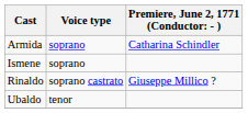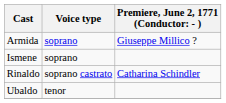 <table class="wikitable">
 <tr>
 <th>Cast</th>
 <th>Voice type</th>
 <th>Premiere, June 2, 1771<br>(Conductor: - )</th>
 </tr>
 <tr>
 <td>Armida</td>
 <td><a href='#'>soprano</a></td>
-<td><a href='#'>Catharina Schindler</a></td>
+<td><a href='#'>Giuseppe Millico</a> ?</td>
 </tr>
 <tr>
 <td>Ismene</td>
 <td>soprano</td>
 <td></td>
 </tr>
 <tr>
 <td>Rinaldo</td>
 <td>soprano <a href='#'>castrato</a></td>
-<td><a href='#'>Giuseppe Millico</a> ?</td>
+<td><a href='#'>Catharina Schindler</a></td>
 </tr>
 <tr>
 <td>Ubaldo</td>
 <td>tenor</td>
 <td></td>
 </tr>
 <tr>
 </tr>
 </table>
